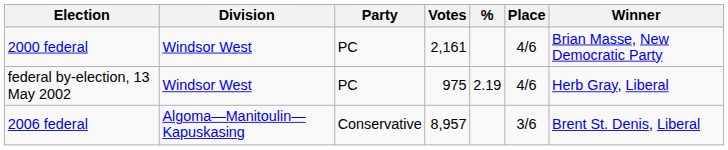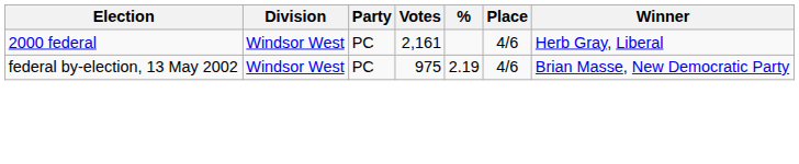 <table class="wikitable" width="800">
 <tr>
 <th align="left">Election</th>
 <th align="left">Division</th>
 <th align="left">Party</th>
 <th align="right">Votes</th>
 <th align="right">%</th>
 <th align="center">Place</th>
 <th align="center">Winner</th>
 </tr>
 <tr>
 <td align="left"><a href='#'>2000 federal</a></td>
 <td align="left"><a href='#'>Windsor West</a></td>
 <td align="left">PC</td>
 <td align="right">2,161</td>
 <td align="right"></td>
 <td align="center">4/6</td>
-<td align="left"><a href='#'>Brian Masse</a>, <a href='#'>New Democratic Party</a></td>
+<td align="left"><a href='#'>Herb Gray</a>, <a href='#'>Liberal</a></td>
 </tr>
 <tr>
 <td align="left">federal by-election, 13 May 2002</td>
 <td align="left"><a href='#'>Windsor West</a></td>
 <td align="left">PC</td>
 <td align="right">975</td>
 <td align="right">2.19</td>
 <td align="center">4/6</td>
-<td align="left"><a href='#'>Herb Gray</a>, <a href='#'>Liberal</a></td>
-</tr>
-<tr>
-<td align="left"><a href='#'>2006 federal</a></td>
-<td align="left"><a href='#'>Algoma—Manitoulin—Kapuskasing</a></td>
-<td align="left">Conservative</td>
-<td align="right">8,957</td>
-<td align="right"></td>
-<td align="center">3/6</td>
-<td align="left"><a href='#'>Brent St. Denis</a>, <a href='#'>Liberal</a></td>
+<td align="left"><a href='#'>Brian Masse</a>, <a href='#'>New Democratic Party</a></td>
 </tr>
 </table>
